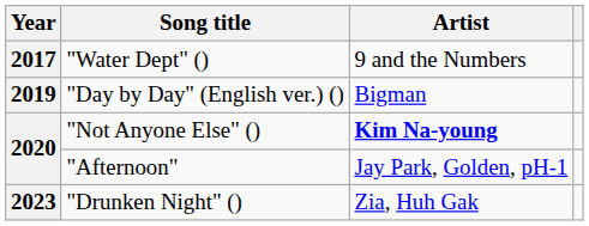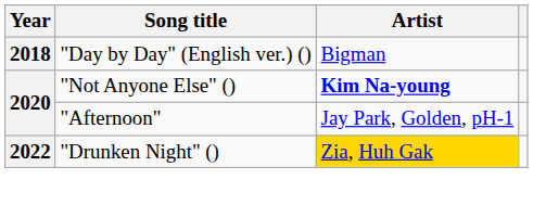 <table class="wikitable plainrowheaders sortable">
 <tr>
 <th scope="col">Year</th>
 <th scope="col">Song title</th>
 <th scope="col">Artist</th>
 <th scope="col" class="unsortable"></th>
 </tr>
 <tr>
-<th scope="row">2017</th>
-<td>"Water Dept" ()</td>
-<td>9 and the Numbers</td>
-<td style="text-align:center"></td>
-</tr>
-<tr>
-<th scope="row">2019</th>
+<th scope="row">2018</th>
 <td>"Day by Day" (English ver.) ()</td>
 <td><a href='#'>Bigman</a></td>
 <td style="text-align:center"></td>
 </tr>
 <tr>
 <th scope="row" rowspan="2">2020</th>
 <td>"Not Anyone Else" ()</td>
 <td><strong><a href='#'>Kim Na-young</a></strong></td>
 <td style="text-align:center"></td>
 </tr>
 <tr>
 <td>"Afternoon"</td>
 <td><a href='#'>Jay Park</a>, <a href='#'>Golden</a>, <a href='#'>pH-1</a></td>
 <td style="text-align:center"></td>
 </tr>
 <tr>
-<th scope="row">2023</th>
+<th scope="row">2022</th>
 <td>"Drunken Night" ()</td>
-<td><a href='#'>Zia</a>, <a href='#'>Huh Gak</a></td>
+<td style="background: gold;"><a href='#'>Zia</a>, <a href='#'>Huh Gak</a></td>
 <td style="text-align:center"></td>
 </tr>
 </table>
